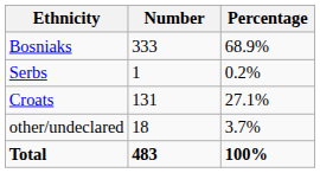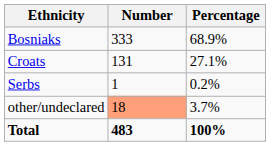 <table class="wikitable">
 <tr>
 <th width="100px">Ethnicity</th>
 <th width="80px">Number</th>
 <th width="80px">Percentage</th>
 </tr>
 <tr>
 <td><a href='#'>Bosniaks</a></td>
 <td>333</td>
 <td>68.9%</td>
 </tr>
 <tr>
+<td><a href='#'>Croats</a></td>
+<td>131</td>
+<td>27.1%</td>
+</tr>
+<tr>
 <td><a href='#'>Serbs</a></td>
 <td>1</td>
 <td>0.2%</td>
 </tr>
 <tr>
-<td><a href='#'>Croats</a></td>
-<td>131</td>
-<td>27.1%</td>
-</tr>
-<tr>
 <td>other/undeclared</td>
-<td>18</td>
+<td style="background: lightsalmon;">18</td>
 <td>3.7%</td>
 </tr>
 <tr>
 <td><strong>Total</strong></td>
 <td><strong>483</strong></td>
 <td><strong>100%</strong></td>
 </tr>
 </table>
